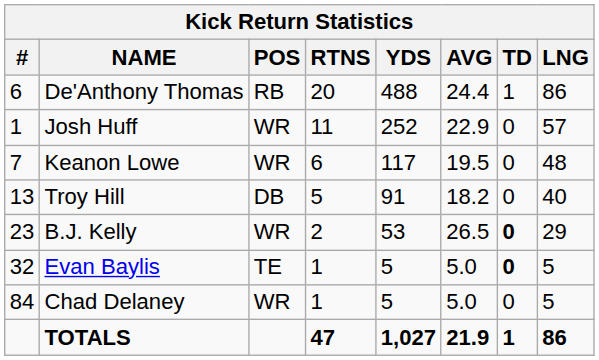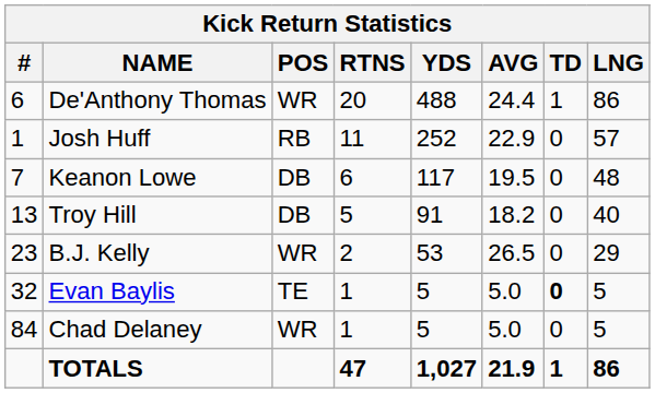 <table class="wikitable sortable collapsible collapsed">
 <tr>
 <th colspan="8">Kick Return Statistics</th>
 </tr>
 <tr>
 <th>#</th>
 <th>NAME</th>
 <th>POS</th>
 <th>RTNS</th>
 <th>YDS</th>
 <th>AVG</th>
 <th>TD</th>
 <th>LNG</th>
 </tr>
 <tr>
 <td>6</td>
 <td>De'Anthony Thomas</td>
-<td>RB</td>
+<td>WR</td>
 <td>20</td>
 <td>488</td>
 <td>24.4</td>
 <td>1</td>
 <td>86</td>
 </tr>
 <tr>
 <td>1</td>
 <td>Josh Huff</td>
-<td>WR</td>
+<td>RB</td>
 <td>11</td>
 <td>252</td>
 <td>22.9</td>
 <td>0</td>
 <td>57</td>
 </tr>
 <tr>
 <td>7</td>
 <td>Keanon Lowe</td>
-<td>WR</td>
+<td>DB</td>
 <td>6</td>
 <td>117</td>
 <td>19.5</td>
 <td>0</td>
 <td>48</td>
 </tr>
 <tr>
 <td>13</td>
 <td>Troy Hill</td>
 <td>DB</td>
 <td>5</td>
 <td>91</td>
 <td>18.2</td>
 <td>0</td>
 <td>40</td>
 </tr>
 <tr>
 <td>23</td>
 <td>B.J. Kelly</td>
 <td>WR</td>
 <td>2</td>
 <td>53</td>
 <td>26.5</td>
-<td><strong>0</strong></td>
+<td>0</td>
 <td>29</td>
 </tr>
 <tr>
 <td>32</td>
 <td><a href='#'>Evan Baylis</a></td>
 <td>TE</td>
 <td>1</td>
 <td>5</td>
 <td>5.0</td>
 <td><strong>0</strong></td>
 <td>5</td>
 </tr>
 <tr>
 <td>84</td>
 <td>Chad Delaney</td>
 <td>WR</td>
 <td>1</td>
 <td>5</td>
 <td>5.0</td>
 <td>0</td>
 <td>5</td>
 </tr>
 <tr>
 <td></td>
 <td><strong>TOTALS</strong></td>
 <td></td>
 <td><strong>47</strong></td>
 <td><strong>1,027</strong></td>
 <td><strong>21.9</strong></td>
 <td><strong>1</strong></td>
 <td><strong>86</strong></td>
 </tr>
 </table>
